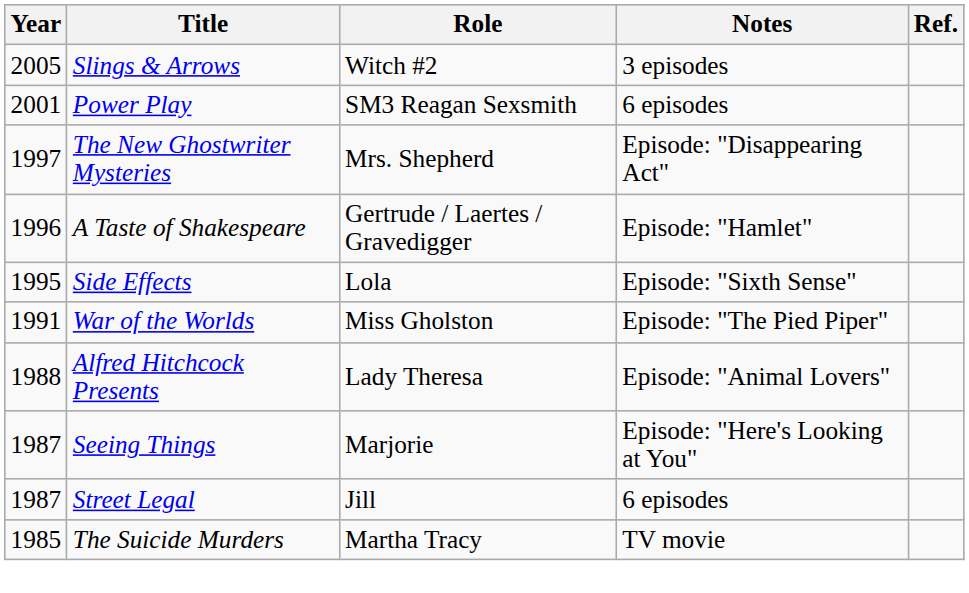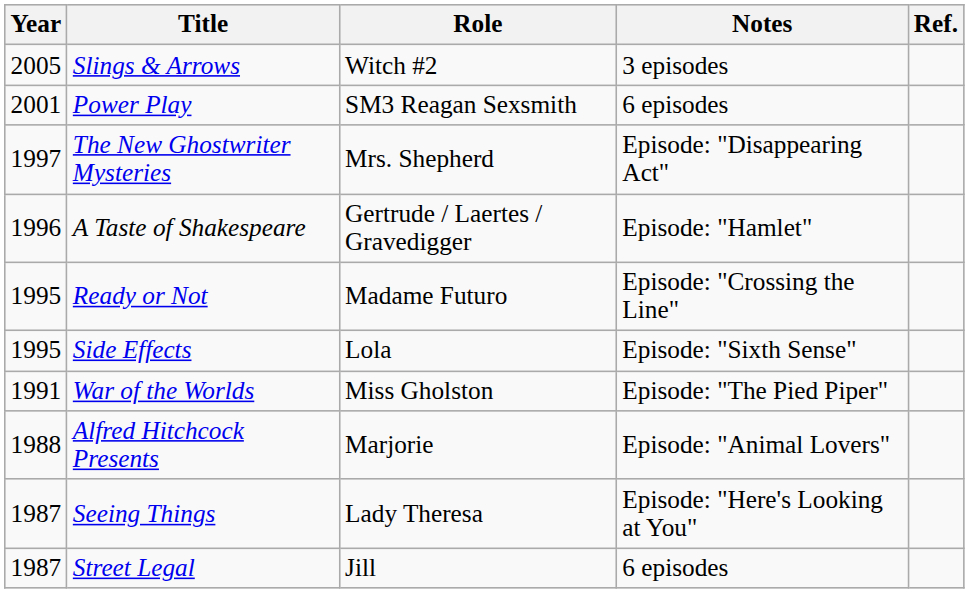 <table class="wikitable">
 <tr>
 <th>Year</th>
 <th>Title</th>
 <th>Role</th>
 <th>Notes</th>
 <th>Ref.</th>
 </tr>
 <tr>
 <td>2005</td>
 <td><em><a href='#'>Slings & Arrows</a></em></td>
 <td>Witch #2</td>
 <td>3 episodes</td>
 <td></td>
 </tr>
 <tr>
 <td>2001</td>
 <td><em><a href='#'>Power Play</a></em></td>
 <td>SM3 Reagan Sexsmith</td>
 <td>6 episodes</td>
 <td></td>
 </tr>
 <tr>
 <td>1997</td>
 <td><em><a href='#'>The New Ghostwriter Mysteries</a></em></td>
 <td>Mrs. Shepherd</td>
 <td>Episode: "Disappearing Act"</td>
 <td></td>
 </tr>
 <tr>
 <td>1996</td>
 <td><em>A Taste of Shakespeare</em></td>
 <td>Gertrude / Laertes / Gravedigger</td>
 <td>Episode: "Hamlet"</td>
 <td></td>
 </tr>
 <tr>
 <td>1995</td>
+<td><em><a href='#'>Ready or Not</a></em></td>
+<td>Madame Futuro</td>
+<td>Episode: "Crossing the Line"</td>
+<td></td>
+</tr>
+<tr>
+<td>1995</td>
 <td><em><a href='#'>Side Effects</a></em></td>
 <td>Lola</td>
 <td>Episode: "Sixth Sense"</td>
 <td></td>
 </tr>
 <tr>
 <td>1991</td>
 <td><em><a href='#'>War of the Worlds</a></em></td>
 <td>Miss Gholston</td>
 <td>Episode: "The Pied Piper"</td>
 <td></td>
 </tr>
 <tr>
 <td>1988</td>
 <td><em><a href='#'>Alfred Hitchcock Presents</a></em></td>
-<td>Lady Theresa</td>
+<td>Marjorie</td>
 <td>Episode: "Animal Lovers"</td>
 <td></td>
 </tr>
 <tr>
 <td>1987</td>
 <td><em><a href='#'>Seeing Things</a></em></td>
-<td>Marjorie</td>
+<td>Lady Theresa</td>
 <td>Episode: "Here's Looking at You"</td>
 <td></td>
 </tr>
 <tr>
 <td>1987</td>
 <td><em><a href='#'>Street Legal</a></em></td>
 <td>Jill</td>
 <td>6 episodes</td>
 <td></td>
 </tr>
-<tr>
-<td>1985</td>
-<td><em>The Suicide Murders</em></td>
-<td>Martha Tracy</td>
-<td>TV movie</td>
-<td></td>
-</tr>
 </table>
